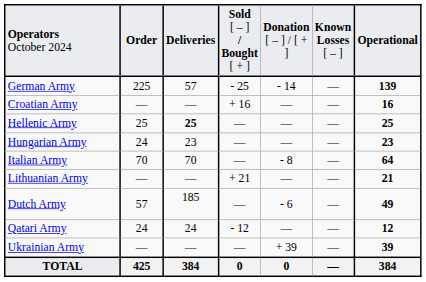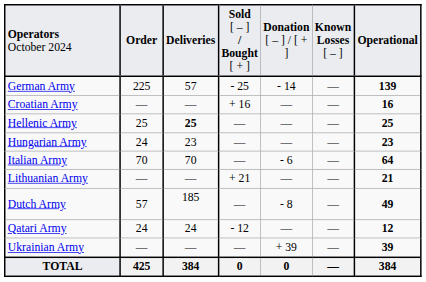 <table class="wikitable">
 <tr>
 <td align="left" style="width: 150px; background:#EAECF0;border-bottom:solid 2px black;border-left:solid 2px black;border-top:solid 2px black"><strong>Operators</strong> <br>October 2024</td>
 <td align="center" style="width: 50px; background:#EAECF0;border-left:solid 2px black;border-bottom:solid 2px black;border-top:solid 2px black"><strong>Order</strong></td>
 <td align="center" style="width: 50px; background:#EAECF0;border-left:solid 2px black;border-top:solid 2px black;border-bottom:solid 2px black;"><strong>Deliveries</strong></td>
 <td align="center" style="width: 50px; background:#EAECF0;border-left:solid 2px black;border-top:solid 2px black;border-bottom:solid 2px black;"><strong>Sold</strong><br>[ – ]<br><strong>/</strong> <strong>Bought</strong><br>[ + ]</td>
 <td align="center" style="width: 50px; background:#EAECF0;border-top:solid 2px black;border-bottom:solid 2px black;"><strong>Donation</strong><br>[ – ] / [ + ]</td>
 <td align="center" style="width: 50px; background:#EAECF0;border-top:solid 2px black;border-bottom:solid 2px black;"><strong>Known Losses</strong><br>[ – ]</td>
 <td align="center" style="width: 50px; background:#EAECF0;border-left:solid 2px black;border-top:solid 2px black;border-bottom:solid 2px black;border-right:solid 2px black"><strong>Operational</strong></td>
 </tr>
 <tr>
 <td style="border-right:solid 2px black;border-left:solid 2px black"> <a href='#'>German Army</a></td>
 <td align="center" style="border-right:solid 2px black">225</td>
 <td align="center" style="border-right:solid 2px black">57</td>
 <td align="center">- 25</td>
 <td align="center">- 14<br></td>
 <td align="center" style="border-right:solid 2px black">—</td>
 <td align="center" style="border-right:solid 2px black"><strong>139</strong></td>
 </tr>
 <tr>
 <td style="border-right:solid 2px black;border-left:solid 2px black"> <a href='#'>Croatian Army</a></td>
 <td align="center"style="border-right:solid 2px black">—</td>
 <td align="center" style="border-right:solid 2px black">—</td>
 <td align="center">+ 16</td>
 <td align="center">—</td>
 <td align="center" style="border-right:solid 2px black">—</td>
 <td align="center" style="border-right:solid 2px black"><strong>16</strong></td>
 </tr>
 <tr>
 <td style="border-right:solid 2px black;border-left:solid 2px black"> <a href='#'>Hellenic Army</a></td>
 <td align="center" style="border-right:solid 2px black">25</td>
 <td align="center" style="border-right:solid 2px black"><strong>25</strong></td>
 <td align="center">—</td>
 <td align="center">—</td>
 <td align="center" style="border-right:solid 2px black">—</td>
 <td align="center" style="border-right:solid 2px black"><strong>25</strong></td>
 </tr>
 <tr>
 <td style="border-right:solid 2px black;border-left:solid 2px black"> <a href='#'>Hungarian Army</a></td>
 <td align="center" style="border-right:solid 2px black">24</td>
 <td align="center" style="border-right:solid 2px black">23<br></td>
 <td align="center">—</td>
 <td align="center">—</td>
 <td align="center" style="border-right:solid 2px black">—</td>
 <td align="center" style="border-right:solid 2px black"><strong>23</strong></td>
 </tr>
 <tr>
 <td style="border-right:solid 2px black;border-left:solid 2px black"> <a href='#'>Italian Army</a></td>
 <td align="center" style="border-right:solid 2px black">70</td>
 <td align="center" style="border-right:solid 2px black">70</td>
 <td align="center">—</td>
-<td align="center">- 8</td>
+<td align="center">-  6</td>
 <td align="center" style="border-right:solid 2px black">—</td>
 <td align="center" style="border-right:solid 2px black"><strong>64</strong></td>
 </tr>
 <tr>
 <td style="border-right:solid 2px black;border-left:solid 2px black"> <a href='#'>Lithuanian Army</a></td>
 <td align="center" style="border-right:solid 2px black">—</td>
 <td align="center" style="border-right:solid 2px black">—</td>
 <td align="center">+ 21</td>
 <td align="center">—</td>
 <td align="center" style="border-right:solid 2px black">—</td>
 <td align="center" style="border-right:solid 2px black"><strong>21</strong></td>
 </tr>
 <tr>
 <td style="border-right:solid 2px black;border-left:solid 2px black"> <a href='#'>Dutch Army</a></td>
 <td align="center" style="border-right:solid 2px black">57</td>
 <td align="center" style="border-right:solid 2px black">185<br><br></td>
 <td align="center">—</td>
-<td align="center">-  6</td>
+<td align="center">- 8</td>
 <td align="center" style="border-right:solid 2px black">—</td>
 <td align="center" style="border-right:solid 2px black"><strong>49</strong></td>
 </tr>
 <tr>
 <td style="border-right:solid 2px black;border-left:solid 2px black"> <a href='#'>Qatari Army</a></td>
 <td align="center" style="border-right:solid 2px black">24</td>
 <td align="center" style="border-right:solid 2px black">24</td>
 <td align="center">- 12</td>
 <td align="center">—</td>
 <td align="center" style="border-right:solid 2px black">—</td>
 <td align="center" style="border-right:solid 2px black"><strong>12</strong></td>
 </tr>
 <tr>
 <td style="border-bottom:solid 2px black;border-right:solid 2px black;border-left:solid 2px black;"> <a href='#'>Ukrainian Army</a></td>
 <td align="center" style="border-bottom:solid 2px black;border-right:solid 2px black;">—</td>
 <td align="center" style="border-bottom:solid 2px black;border-right:solid 2px black;;">—</td>
 <td align="center" style="border-bottom:solid 2px black;">—</td>
 <td align="center" style="border-bottom:solid 2px black;">+ 39<br></td>
 <td align="center" style="border-right:solid 2px black;border-bottom:solid 2px black">—</td>
 <td align="center" style="border-right:solid 2px black;"><strong>39</strong></td>
 </tr>
 <tr>
 <td rowspan="2" align="center" style="width: 50px; background:#EAECF0;border-bottom:solid 2px black;border-left:solid 2px black;border-top:solid 2px black;border-right:solid 2px black"><strong>TOTAL</strong></td>
 <th style="border-right:solid 2px black;border-bottom:solid 2px black">425</th>
 <th style="border-right:solid 2px black;border-bottom:solid 2px black">384</th>
 <th style="border-bottom:solid 2px black">0</th>
 <th style="border-bottom:solid 2px black">0</th>
 <th style="border-right:solid 2px black;border-bottom:solid 2px black">—</th>
 <th style="border-right:solid 2px black;border-bottom:solid 2px black;border-top:solid 2px black">384</th>
 </tr>
 </table>
